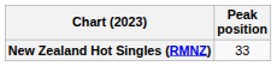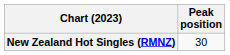 <table class="wikitable sortable plainrowheaders" style="text-align:center">
 <tr>
 <th scope="col">Chart (2023)</th>
 <th scope="col">Peak<br>position</th>
 </tr>
 <tr>
 <th scope="row">New Zealand Hot Singles (<a href='#'>RMNZ</a>)</th>
-<td>33</td>
+<td>30</td>
 </tr>
 </table>
